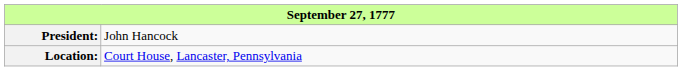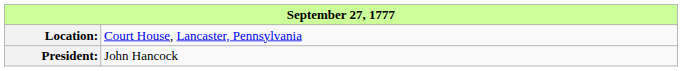 <table class=wikitable>
 <tr>
 <th colspan=2 style="background:#ccff99;">September 27, 1777</th>
 </tr>
 <tr>
+<th style="width: 7em; text-align: right">Location:</th>
+<td style="width: 44em;"><a href='#'>Court House</a>, <a href='#'>Lancaster, Pennsylvania</a></td>
+</tr>
+<tr>
 <th style="text-align: right">President:</th>
 <td>John Hancock</td>
 </tr>
-<tr>
-<th style="width: 7em; text-align: right">Location:</th>
-<td style="width: 44em;"><a href='#'>Court House</a>, <a href='#'>Lancaster, Pennsylvania</a></td>
-</tr>
 </table>
